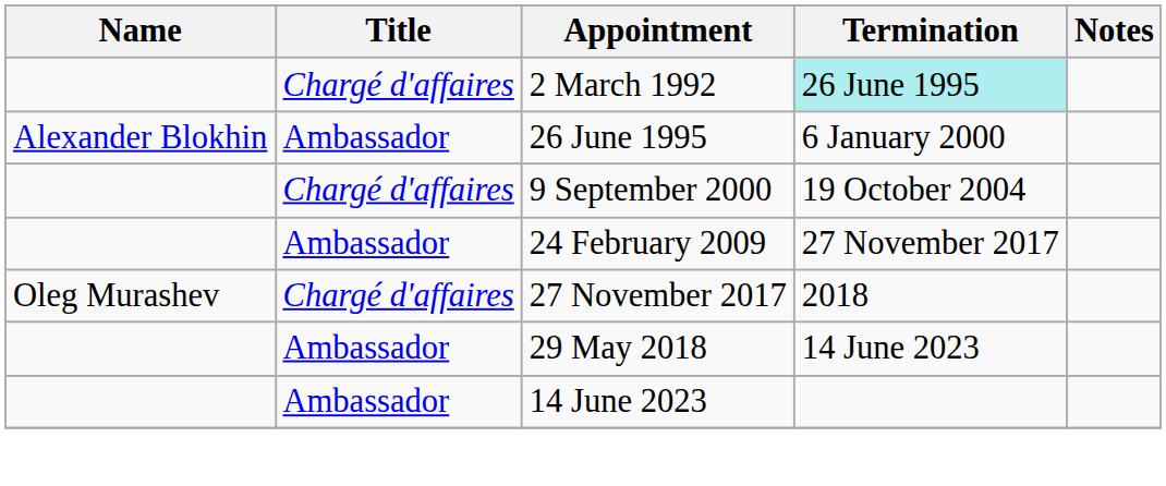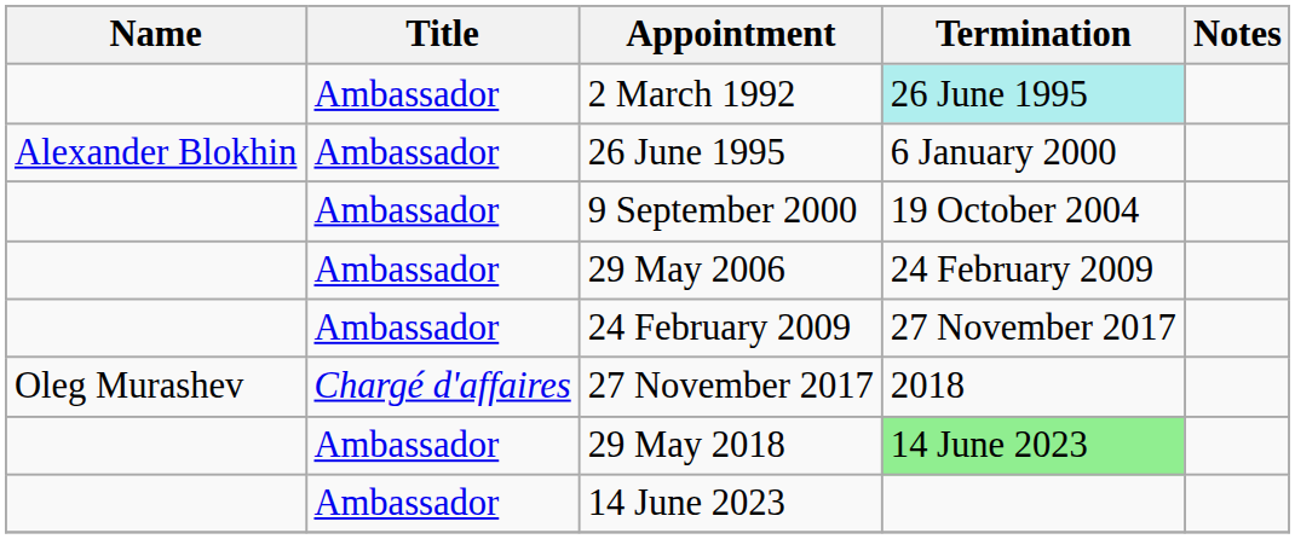 <table class="wikitable">
 <tr valign="middle">
 <th>Name</th>
 <th>Title</th>
 <th>Appointment</th>
 <th>Termination</th>
 <th>Notes</th>
 </tr>
 <tr>
 <td></td>
-<td><em><a href='#'>Chargé d'affaires</a></em></td>
+<td><a href='#'>Ambassador</a></td>
 <td>2 March 1992</td>
 <td style="background: paleturquoise;">26 June 1995</td>
 <td></td>
 </tr>
 <tr>
 <td><a href='#'>Alexander Blokhin</a></td>
 <td><a href='#'>Ambassador</a></td>
 <td>26 June 1995</td>
 <td>6 January 2000</td>
 <td></td>
 </tr>
 <tr>
 <td></td>
-<td><em><a href='#'>Chargé d'affaires</a></em></td>
+<td><a href='#'>Ambassador</a></td>
 <td>9 September 2000</td>
 <td>19 October 2004</td>
+<td></td>
+</tr>
+<tr>
+<td></td>
+<td><a href='#'>Ambassador</a></td>
+<td>29 May 2006</td>
+<td>24 February 2009</td>
 <td></td>
 </tr>
 <tr>
 <td></td>
 <td><a href='#'>Ambassador</a></td>
 <td>24 February 2009</td>
 <td>27 November 2017</td>
 <td></td>
 </tr>
 <tr>
 <td>Oleg Murashev</td>
 <td><em><a href='#'>Chargé d'affaires</a></em></td>
 <td>27 November 2017</td>
 <td>2018</td>
 <td></td>
 </tr>
 <tr>
 <td></td>
 <td><a href='#'>Ambassador</a></td>
 <td>29 May 2018</td>
-<td>14 June 2023</td>
+<td style="background: lightgreen;">14 June 2023</td>
 <td></td>
 </tr>
 <tr>
 <td></td>
 <td><a href='#'>Ambassador</a></td>
 <td>14 June 2023</td>
 <td></td>
 <td></td>
 </tr>
 <tr>
 </tr>
 </table>
